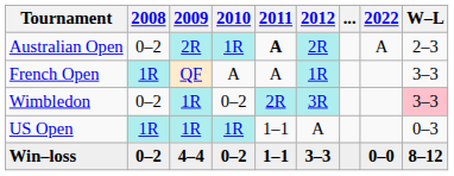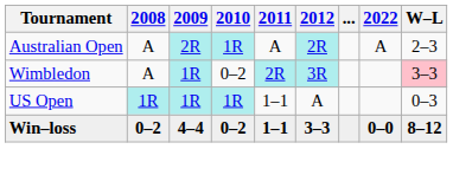 <table class="wikitable" style="text-align:center">
 <tr>
 <th>Tournament</th>
 <th><a href='#'>2008</a></th>
 <th><a href='#'>2009</a></th>
 <th><a href='#'>2010</a></th>
 <th><a href='#'>2011</a></th>
 <th><a href='#'>2012</a></th>
 <th>...</th>
 <th><a href='#'>2022</a></th>
 <th>W–L</th>
 </tr>
 <tr>
 <td align="left"><a href='#'>Australian Open</a></td>
-<td>0–2</td>
+<td>A</td>
 <td bgcolor="afeeee"><a href='#'>2R</a></td>
 <td bgcolor="afeeee"><a href='#'>1R</a></td>
-<td><strong>A</strong></td>
+<td>A</td>
 <td bgcolor="afeeee"><a href='#'>2R</a></td>
 <td></td>
 <td>A</td>
 <td>2–3</td>
 </tr>
 <tr>
-<td align="left"><a href='#'>French Open</a></td>
-<td bgcolor="afeeee"><a href='#'>1R</a></td>
-<td bgcolor="ffebcd"><a href='#'>QF</a></td>
+<td align="left"><a href='#'>Wimbledon</a></td>
 <td>A</td>
-<td>A</td>
-<td bgcolor="afeeee"><a href='#'>1R</a></td>
-<td></td>
-<td></td>
-<td>3–3</td>
-</tr>
-<tr>
-<td align="left"><a href='#'>Wimbledon</a></td>
-<td>0–2</td>
 <td bgcolor="afeeee"><a href='#'>1R</a></td>
 <td>0–2</td>
 <td bgcolor="afeeee"><a href='#'>2R</a></td>
 <td bgcolor="afeeee"><a href='#'>3R</a></td>
 <td></td>
 <td></td>
 <td style="background: pink;">3–3</td>
 </tr>
 <tr>
 <td align="left"><a href='#'>US Open</a></td>
 <td bgcolor="afeeee"><a href='#'>1R</a></td>
 <td bgcolor="afeeee"><a href='#'>1R</a></td>
 <td bgcolor="afeeee"><a href='#'>1R</a></td>
 <td>1–1</td>
 <td>A</td>
 <td></td>
 <td></td>
 <td>0–3</td>
 </tr>
 <tr style="background:#efefef;font-weight:bold">
 <td style="text-align:left">Win–loss</td>
 <td>0–2</td>
 <td>4–4</td>
 <td>0–2</td>
 <td>1–1</td>
 <td>3–3</td>
 <td></td>
 <td>0–0</td>
 <td>8–12</td>
 </tr>
 </table>
